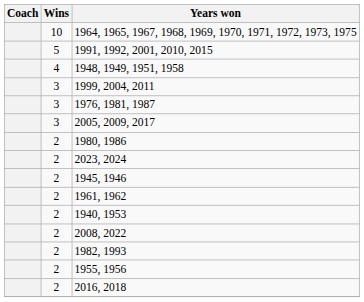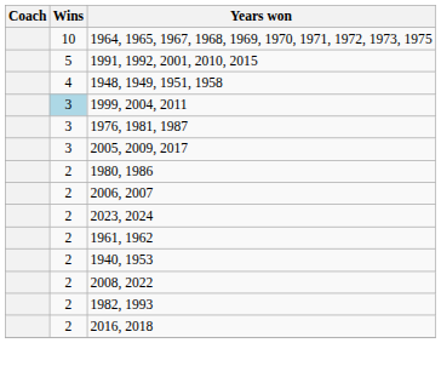 <table class="wikitable plainrowheaders sortable">
 <tr>
 <th scope="col">Coach</th>
 <th scope="col">Wins</th>
 <th scope="col" class="unsortable">Years won</th>
 </tr>
 <tr>
 <th scope="row"></th>
 <td style="text-align:center">10</td>
 <td>1964, 1965, 1967, 1968, 1969, 1970, 1971, 1972, 1973, 1975</td>
 </tr>
 <tr>
 <th scope="row"></th>
 <td style="text-align:center">5</td>
 <td>1991, 1992, 2001, 2010, 2015</td>
 </tr>
 <tr>
 <th scope="row"></th>
 <td style="text-align:center">4</td>
 <td>1948, 1949, 1951, 1958</td>
 </tr>
 <tr>
 <th scope="row"></th>
-<td style="text-align:center">3</td>
+<td style="background: lightblue; text-align:center">3</td>
 <td>1999, 2004, 2011</td>
 </tr>
 <tr>
 <th scope="row"></th>
 <td style="text-align:center">3</td>
 <td>1976, 1981, 1987</td>
 </tr>
 <tr>
 <th scope="row"></th>
 <td style="text-align:center">3</td>
 <td>2005, 2009, 2017</td>
 </tr>
 <tr>
 <th scope="row"></th>
 <td style="text-align:center">2</td>
 <td>1980, 1986</td>
 </tr>
 <tr>
 <th scope="row"></th>
 <td style="text-align:center">2</td>
-<td>2023, 2024</td>
+<td>2006, 2007</td>
 </tr>
 <tr>
 <th scope="row"></th>
 <td style="text-align:center">2</td>
-<td>1945, 1946</td>
+<td>2023, 2024</td>
 </tr>
 <tr>
 <th scope="row"></th>
 <td style="text-align:center">2</td>
 <td>1961, 1962</td>
 </tr>
 <tr>
 <th scope="row"></th>
 <td style="text-align:center">2</td>
 <td>1940, 1953</td>
 </tr>
 <tr>
 <th scope="row"></th>
 <td style="text-align:center">2</td>
 <td>2008, 2022</td>
 </tr>
 <tr>
 <th scope="row"></th>
 <td style="text-align:center">2</td>
 <td>1982, 1993</td>
 </tr>
 <tr>
 <th scope="row"></th>
 <td style="text-align:center">2</td>
-<td>1955, 1956</td>
-</tr>
-<tr>
-<th scope="row"></th>
-<td style="text-align:center">2</td>
 <td>2016, 2018</td>
 </tr>
 <tr>
 </tr>
 </table>
